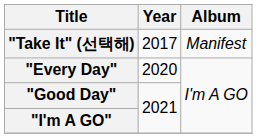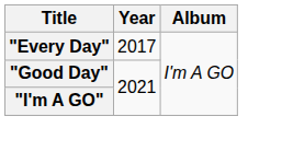 <table class="wikitable plainrowheaders" style="text-align:center;">
 <tr>
 <th scope="col">Title</th>
 <th scope="col">Year</th>
 <th scope="col">Album</th>
 </tr>
 <tr>
-<th scope="row">"Take It" (선택해)</th>
+<th scope="row">"Every Day"</th>
 <td>2017</td>
-<td><em>Manifest</em></td>
-</tr>
-<tr>
-<th scope="row">"Every Day"</th>
-<td>2020</td>
 <td rowspan="3"><em>I'm A GO</em></td>
 </tr>
 <tr>
 <th scope="row">"Good Day"</th>
 <td rowspan="2">2021</td>
 </tr>
 <tr>
 <th scope="row">"I'm A GO"</th>
 </tr>
 <tr>
 </tr>
 </table>
